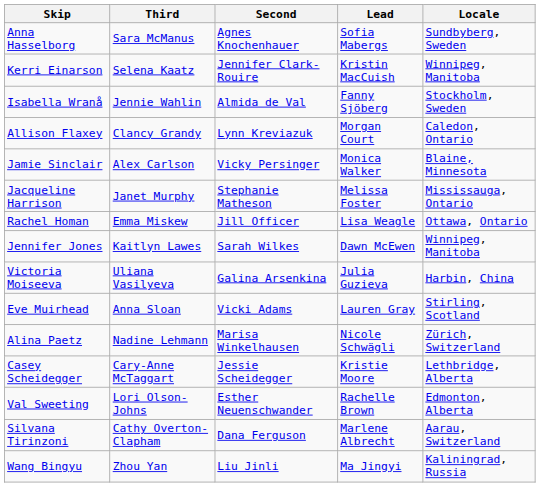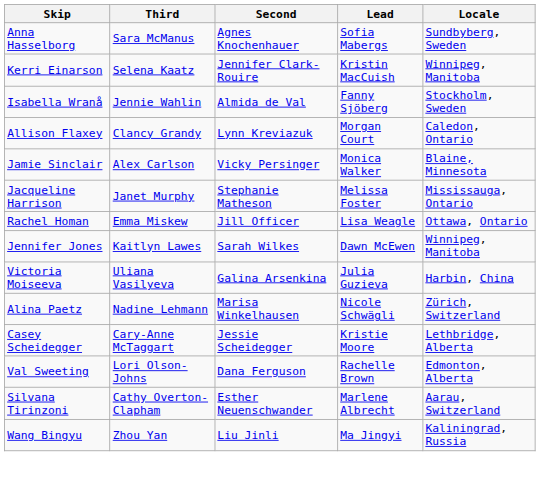 <table class=wikitable>
 <tr>
 <th>Skip</th>
 <th>Third</th>
 <th>Second</th>
 <th>Lead</th>
 <th>Locale</th>
 </tr>
 <tr>
 <td><a href='#'>Anna Hasselborg</a></td>
 <td><a href='#'>Sara McManus</a></td>
 <td><a href='#'>Agnes Knochenhauer</a></td>
 <td><a href='#'>Sofia Mabergs</a></td>
 <td> <a href='#'>Sundbyberg</a>, <a href='#'>Sweden</a></td>
 </tr>
 <tr>
 <td><a href='#'>Kerri Einarson</a></td>
 <td><a href='#'>Selena Kaatz</a></td>
 <td><a href='#'>Jennifer Clark-Rouire</a></td>
 <td><a href='#'>Kristin MacCuish</a></td>
 <td> <a href='#'>Winnipeg</a>, <a href='#'>Manitoba</a></td>
 </tr>
 <tr>
 <td><a href='#'>Isabella Wranå</a></td>
 <td><a href='#'>Jennie Wahlin</a></td>
 <td><a href='#'>Almida de Val</a></td>
 <td><a href='#'>Fanny Sjöberg</a></td>
 <td> <a href='#'>Stockholm</a>, <a href='#'>Sweden</a></td>
 </tr>
 <tr>
 <td><a href='#'>Allison Flaxey</a></td>
 <td><a href='#'>Clancy Grandy</a></td>
 <td><a href='#'>Lynn Kreviazuk</a></td>
 <td><a href='#'>Morgan Court</a></td>
 <td> <a href='#'>Caledon</a>, <a href='#'>Ontario</a></td>
 </tr>
 <tr>
 <td><a href='#'>Jamie Sinclair</a></td>
 <td><a href='#'>Alex Carlson</a></td>
 <td><a href='#'>Vicky Persinger</a></td>
 <td><a href='#'>Monica Walker</a></td>
 <td> <a href='#'>Blaine, Minnesota</a></td>
 </tr>
 <tr>
 <td><a href='#'>Jacqueline Harrison</a></td>
 <td><a href='#'>Janet Murphy</a></td>
 <td><a href='#'>Stephanie Matheson</a></td>
 <td><a href='#'>Melissa Foster</a></td>
 <td> <a href='#'>Mississauga</a>, <a href='#'>Ontario</a></td>
 </tr>
 <tr>
 <td><a href='#'>Rachel Homan</a></td>
 <td><a href='#'>Emma Miskew</a></td>
 <td><a href='#'>Jill Officer</a></td>
 <td><a href='#'>Lisa Weagle</a></td>
 <td> <a href='#'>Ottawa</a>, <a href='#'>Ontario</a></td>
 </tr>
 <tr>
 <td><a href='#'>Jennifer Jones</a></td>
 <td><a href='#'>Kaitlyn Lawes</a></td>
 <td><a href='#'>Sarah Wilkes</a></td>
 <td><a href='#'>Dawn McEwen</a></td>
 <td> <a href='#'>Winnipeg</a>, <a href='#'>Manitoba</a></td>
 </tr>
 <tr>
 <td><a href='#'>Victoria Moiseeva</a></td>
 <td><a href='#'>Uliana Vasilyeva</a></td>
 <td><a href='#'>Galina Arsenkina</a></td>
 <td><a href='#'>Julia Guzieva</a></td>
 <td> <a href='#'>Harbin</a>, <a href='#'>China</a></td>
 </tr>
 <tr>
-<td><a href='#'>Eve Muirhead</a></td>
-<td><a href='#'>Anna Sloan</a></td>
-<td><a href='#'>Vicki Adams</a></td>
-<td><a href='#'>Lauren Gray</a></td>
-<td> <a href='#'>Stirling</a>, <a href='#'>Scotland</a></td>
-</tr>
-<tr>
 <td><a href='#'>Alina Paetz</a></td>
 <td><a href='#'>Nadine Lehmann</a></td>
 <td><a href='#'>Marisa Winkelhausen</a></td>
 <td><a href='#'>Nicole Schwägli</a></td>
 <td> <a href='#'>Zürich</a>, <a href='#'>Switzerland</a></td>
 </tr>
 <tr>
 <td><a href='#'>Casey Scheidegger</a></td>
 <td><a href='#'>Cary-Anne McTaggart</a></td>
 <td><a href='#'>Jessie Scheidegger</a></td>
 <td><a href='#'>Kristie Moore</a></td>
 <td> <a href='#'>Lethbridge</a>, <a href='#'>Alberta</a></td>
 </tr>
 <tr>
 <td><a href='#'>Val Sweeting</a></td>
 <td><a href='#'>Lori Olson-Johns</a></td>
-<td><a href='#'>Esther Neuenschwander</a></td>
+<td><a href='#'>Dana Ferguson</a></td>
 <td><a href='#'>Rachelle Brown</a></td>
 <td> <a href='#'>Edmonton</a>, <a href='#'>Alberta</a></td>
 </tr>
 <tr>
 <td><a href='#'>Silvana Tirinzoni</a></td>
 <td><a href='#'>Cathy Overton-Clapham</a></td>
-<td><a href='#'>Dana Ferguson</a></td>
+<td><a href='#'>Esther Neuenschwander</a></td>
 <td><a href='#'>Marlene Albrecht</a></td>
 <td> <a href='#'>Aarau</a>, <a href='#'>Switzerland</a></td>
 </tr>
 <tr>
 <td><a href='#'>Wang Bingyu</a></td>
 <td><a href='#'>Zhou Yan</a></td>
 <td><a href='#'>Liu Jinli</a></td>
 <td><a href='#'>Ma Jingyi</a></td>
 <td> <a href='#'>Kaliningrad</a>, <a href='#'>Russia</a></td>
 </tr>
 </table>
